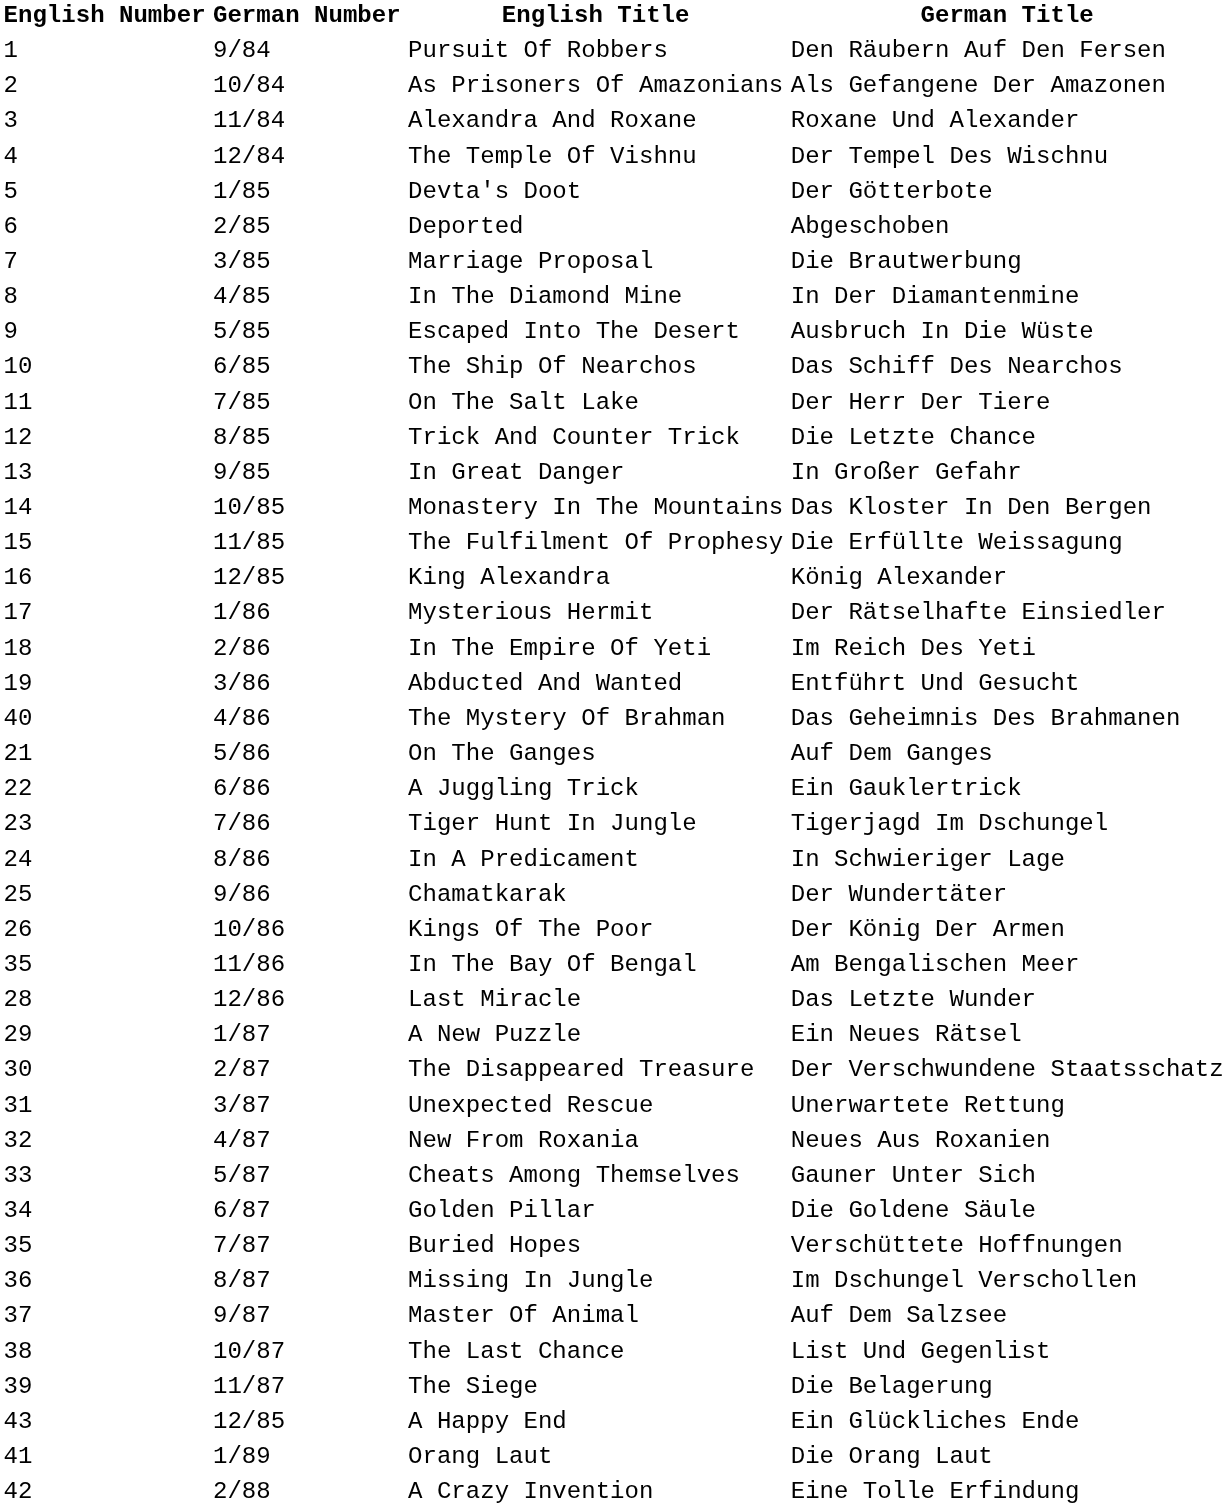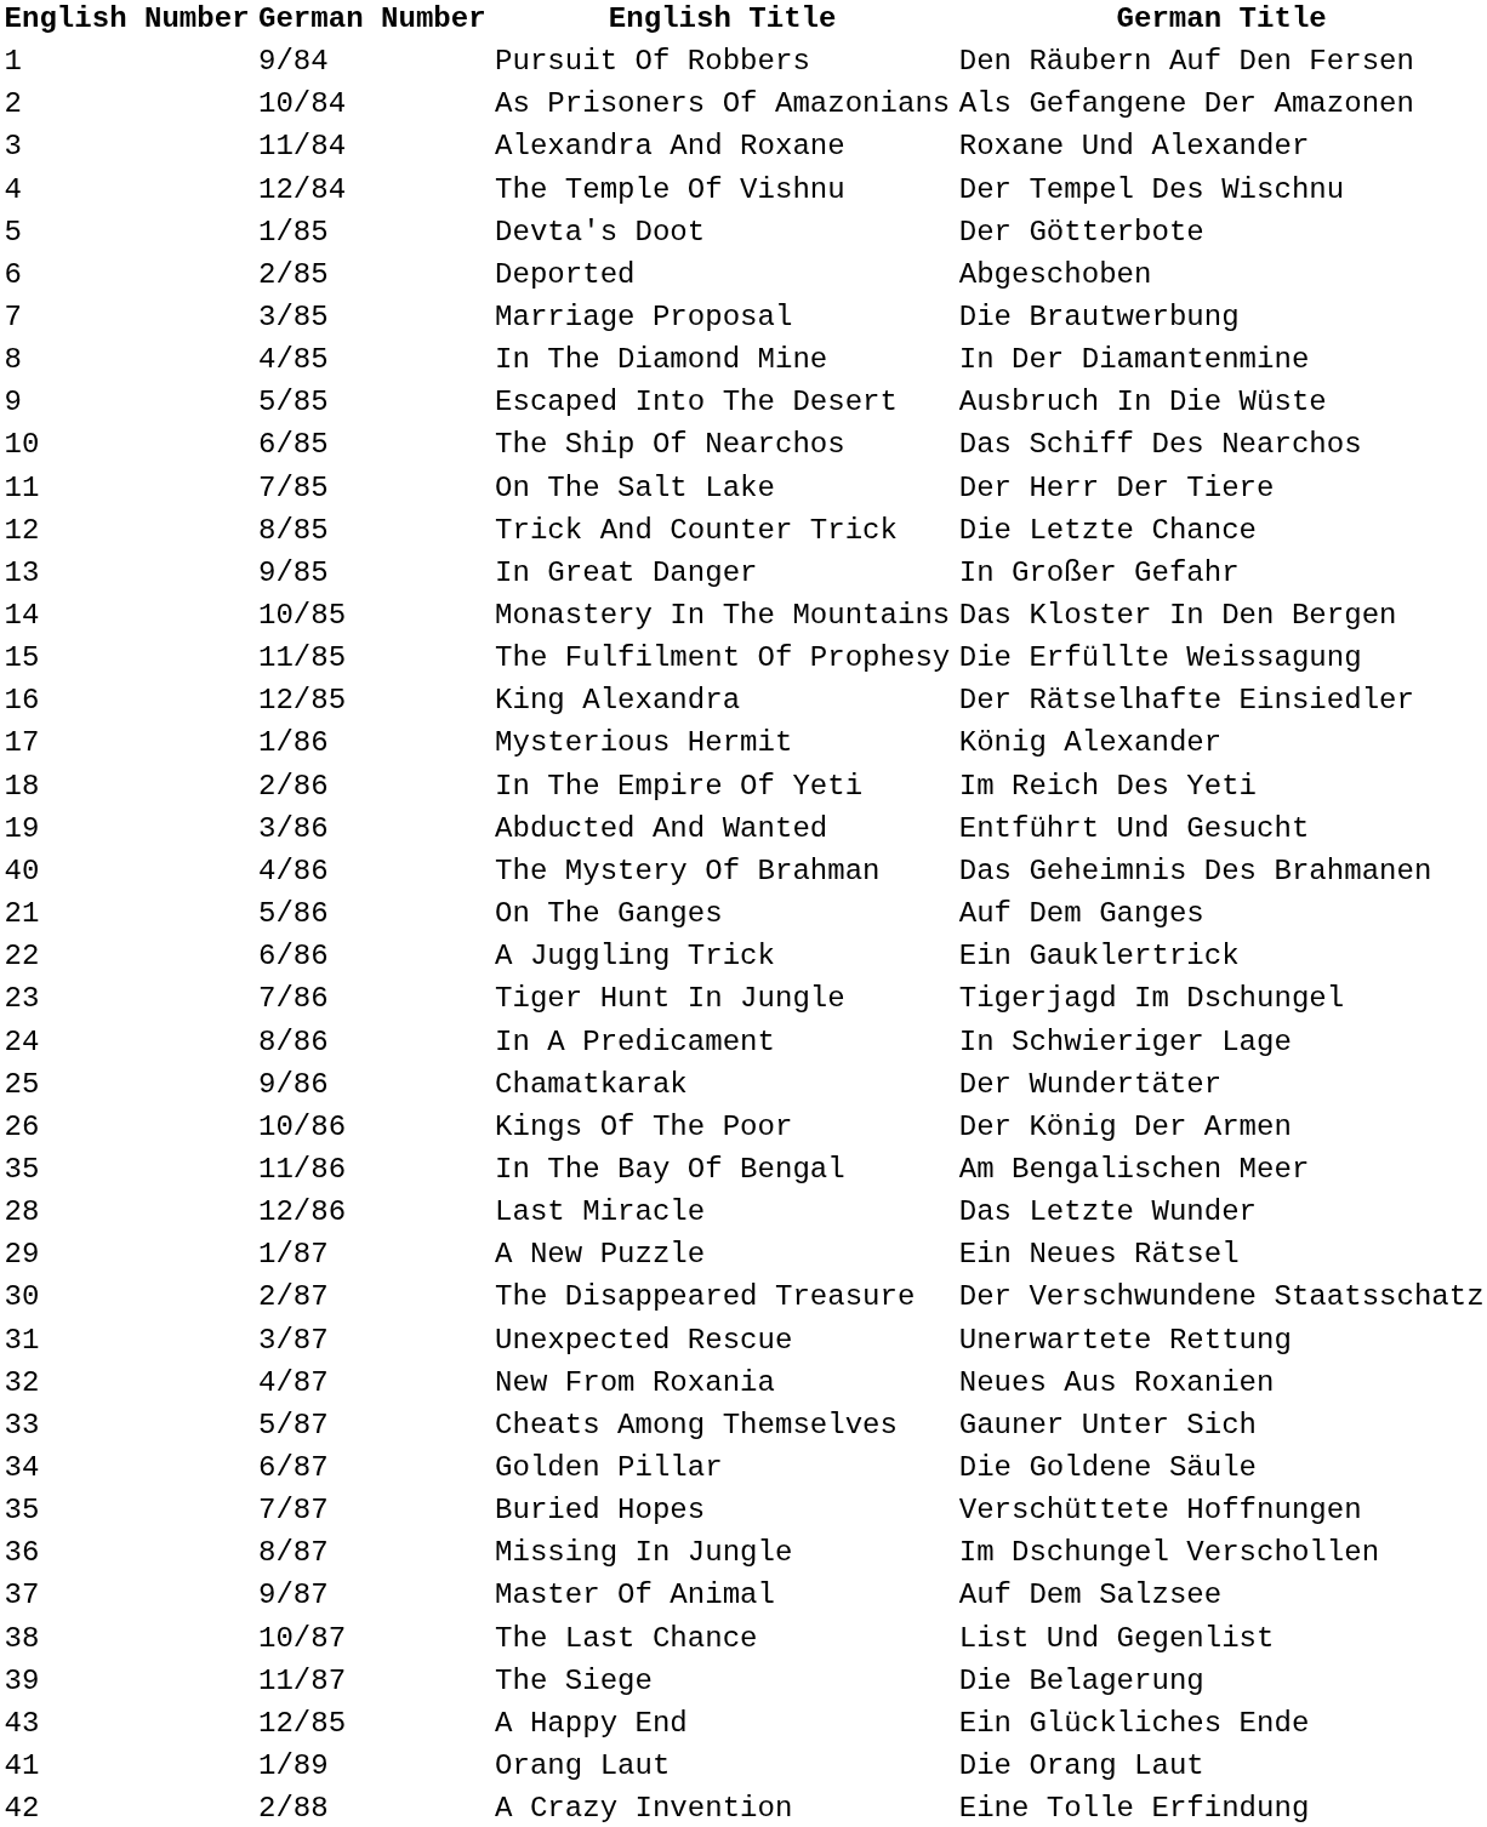 <table Class=>
 <tr Style=>
 <th Width=>English Number</th>
 <th Width=>German Number</th>
 <th Width=>English Title</th>
 <th Width=>German Title</th>
 </tr>
 <tr>
 <td Align=>1</td>
 <td Align=>9/84</td>
 <td>Pursuit Of Robbers</td>
 <td>Den Räubern Auf Den Fersen</td>
 </tr>
 <tr>
 <td Align=>2</td>
 <td Align=>10/84</td>
 <td>As Prisoners Of Amazonians</td>
 <td>Als Gefangene Der Amazonen</td>
 </tr>
 <tr>
 <td Align=>3</td>
 <td Align=>11/84</td>
 <td>Alexandra And Roxane</td>
 <td>Roxane Und Alexander</td>
 </tr>
 <tr>
 <td Align=>4</td>
 <td Align=>12/84</td>
 <td>The Temple Of Vishnu</td>
 <td>Der Tempel Des Wischnu</td>
 </tr>
 <tr>
 <td Align=>5</td>
 <td Align=>1/85</td>
 <td>Devta's Doot</td>
 <td>Der Götterbote</td>
 </tr>
 <tr>
 <td Align=>6</td>
 <td Align=>2/85</td>
 <td>Deported</td>
 <td>Abgeschoben</td>
 </tr>
 <tr>
 <td Align=>7</td>
 <td Align=>3/85</td>
 <td>Marriage Proposal</td>
 <td>Die Brautwerbung</td>
 </tr>
 <tr>
 <td Align=>8</td>
 <td Align=>4/85</td>
 <td>In The Diamond Mine</td>
 <td>In Der Diamantenmine</td>
 </tr>
 <tr>
 <td Align=>9</td>
 <td Align=>5/85</td>
 <td>Escaped Into The Desert</td>
 <td>Ausbruch In Die Wüste</td>
 </tr>
 <tr>
 <td Align=>10</td>
 <td Align=>6/85</td>
 <td>The Ship Of Nearchos</td>
 <td>Das Schiff Des Nearchos</td>
 </tr>
 <tr>
 <td Align=>11</td>
 <td Align=>7/85</td>
 <td>On The Salt Lake</td>
 <td>Der Herr Der Tiere</td>
 </tr>
 <tr>
 <td Align=>12</td>
 <td Align=>8/85</td>
 <td>Trick And Counter Trick</td>
 <td>Die Letzte Chance</td>
 </tr>
 <tr>
 <td Align=>13</td>
 <td Align=>9/85</td>
 <td>In Great Danger</td>
 <td>In Großer Gefahr</td>
 </tr>
 <tr>
 <td Align=>14</td>
 <td Align=>10/85</td>
 <td>Monastery In The Mountains</td>
 <td>Das Kloster In Den Bergen</td>
 </tr>
 <tr>
 <td Align=>15</td>
 <td Align=>11/85</td>
 <td>The Fulfilment Of Prophesy</td>
 <td>Die Erfüllte Weissagung</td>
 </tr>
 <tr>
 <td Align=>16</td>
 <td Align=>12/85</td>
 <td>King Alexandra</td>
-<td>König Alexander</td>
+<td>Der Rätselhafte Einsiedler</td>
 </tr>
 <tr>
 <td Align=>17</td>
 <td Align=>1/86</td>
 <td>Mysterious Hermit</td>
-<td>Der Rätselhafte Einsiedler</td>
+<td>König Alexander</td>
 </tr>
 <tr>
 <td Align=>18</td>
 <td Align=>2/86</td>
 <td>In The Empire Of Yeti</td>
 <td>Im Reich Des Yeti</td>
 </tr>
 <tr>
 <td Align=>19</td>
 <td Align=>3/86</td>
 <td>Abducted And Wanted</td>
 <td>Entführt Und Gesucht</td>
 </tr>
 <tr>
 <td Align=>40</td>
 <td Align=>4/86</td>
 <td>The Mystery Of Brahman</td>
 <td>Das Geheimnis Des Brahmanen</td>
 </tr>
 <tr>
 <td Align=>21</td>
 <td Align=>5/86</td>
 <td>On The Ganges</td>
 <td>Auf Dem Ganges</td>
 </tr>
 <tr>
 <td Align=>22</td>
 <td Align=>6/86</td>
 <td>A Juggling Trick</td>
 <td>Ein Gauklertrick</td>
 </tr>
 <tr>
 <td Align=>23</td>
 <td Align=>7/86</td>
 <td>Tiger Hunt In Jungle</td>
 <td>Tigerjagd Im Dschungel</td>
 </tr>
 <tr>
 <td Align=>24</td>
 <td Align=>8/86</td>
 <td>In A Predicament</td>
 <td>In Schwieriger Lage</td>
 </tr>
 <tr>
 <td Align=>25</td>
 <td Align=>9/86</td>
 <td>Chamatkarak</td>
 <td>Der Wundertäter</td>
 </tr>
 <tr>
 <td Align=>26</td>
 <td Align=>10/86</td>
 <td>Kings Of The Poor</td>
 <td>Der König Der Armen</td>
 </tr>
 <tr>
 <td Align=>35</td>
 <td Align=>11/86</td>
 <td>In The Bay Of Bengal</td>
 <td>Am Bengalischen Meer</td>
 </tr>
 <tr>
 <td Align=>28</td>
 <td Align=>12/86</td>
 <td>Last Miracle</td>
 <td>Das Letzte Wunder</td>
 </tr>
 <tr>
 <td Align=>29</td>
 <td Align=>1/87</td>
 <td>A New Puzzle</td>
 <td>Ein Neues Rätsel</td>
 </tr>
 <tr>
 <td Align=>30</td>
 <td Align=>2/87</td>
 <td>The Disappeared Treasure</td>
 <td>Der Verschwundene Staatsschatz</td>
 </tr>
 <tr>
 <td Align=>31</td>
 <td Align=>3/87</td>
 <td>Unexpected Rescue</td>
 <td>Unerwartete Rettung</td>
 </tr>
 <tr>
 <td Align=>32</td>
 <td Align=>4/87</td>
 <td>New From Roxania</td>
 <td>Neues Aus Roxanien</td>
 </tr>
 <tr>
 <td Align=>33</td>
 <td Align=>5/87</td>
 <td>Cheats Among Themselves</td>
 <td>Gauner Unter Sich</td>
 </tr>
 <tr>
 <td Align=>34</td>
 <td Align=>6/87</td>
 <td>Golden Pillar</td>
 <td>Die Goldene Säule</td>
 </tr>
 <tr>
 <td Align=>35</td>
 <td Align=>7/87</td>
 <td>Buried Hopes</td>
 <td>Verschüttete Hoffnungen</td>
 </tr>
 <tr>
 <td Align=>36</td>
 <td Align=>8/87</td>
 <td>Missing In Jungle</td>
 <td>Im Dschungel Verschollen</td>
 </tr>
 <tr>
 <td Align=>37</td>
 <td Align=>9/87</td>
 <td>Master Of Animal</td>
 <td>Auf Dem Salzsee</td>
 </tr>
 <tr>
 <td Align=>38</td>
 <td Align=>10/87</td>
 <td>The Last Chance</td>
 <td>List Und Gegenlist</td>
 </tr>
 <tr>
 <td Align=>39</td>
 <td Align=>11/87</td>
 <td>The Siege</td>
 <td>Die Belagerung</td>
 </tr>
 <tr>
 <td Align=>43</td>
 <td Align=>12/85</td>
 <td>A Happy End</td>
 <td>Ein Glückliches Ende</td>
 </tr>
 <tr>
 <td Align=>41</td>
 <td Align=>1/89</td>
 <td>Orang Laut</td>
 <td>Die Orang Laut</td>
 </tr>
 <tr>
 <td Align=>42</td>
 <td Align=>2/88</td>
 <td>A Crazy Invention</td>
 <td>Eine Tolle Erfindung</td>
 </tr>
 </table>
